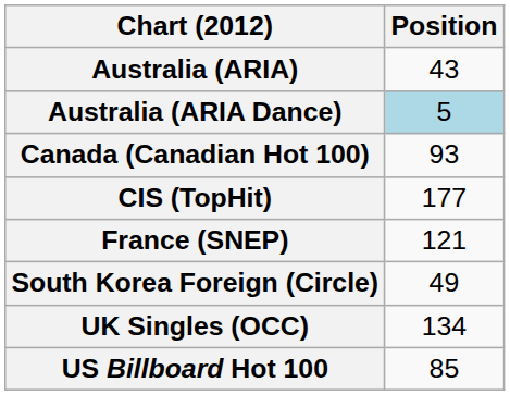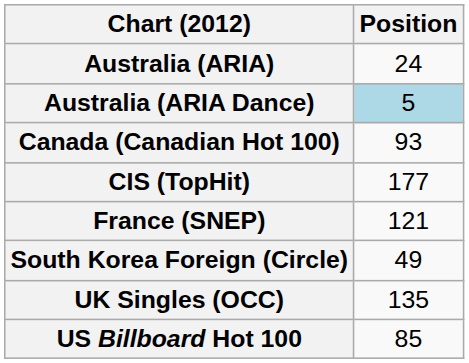 <table class="wikitable sortable plainrowheaders" style="text-align:center;">
 <tr>
 <th scope="col">Chart (2012)</th>
 <th scope="col">Position</th>
 </tr>
 <tr>
 <th scope="row">Australia (ARIA)</th>
-<td>43</td>
+<td>24</td>
 </tr>
 <tr>
 <th scope="row">Australia (ARIA Dance)</th>
 <td style="background: lightblue;">5</td>
 </tr>
 <tr>
 <th scope="row">Canada (Canadian Hot 100)</th>
 <td>93</td>
 </tr>
 <tr>
 <th scope="row">CIS (TopHit)</th>
 <td>177</td>
 </tr>
 <tr>
 <th scope="row">France (SNEP)</th>
 <td>121</td>
 </tr>
 <tr>
 <th scope="row">South Korea Foreign (Circle)</th>
 <td>49</td>
 </tr>
 <tr>
 <th scope="row">UK Singles (OCC)</th>
-<td>134</td>
+<td>135</td>
 </tr>
 <tr>
 <th scope="row">US <em>Billboard</em> Hot 100</th>
 <td>85</td>
 </tr>
 </table>
